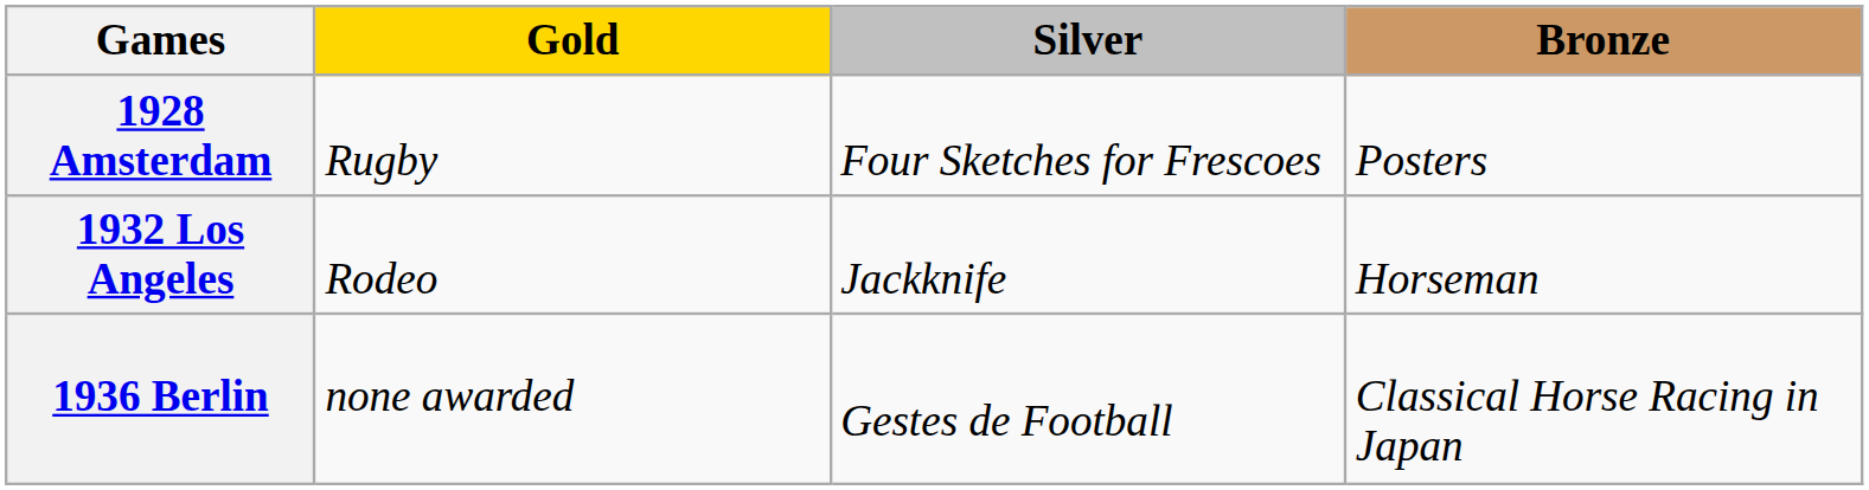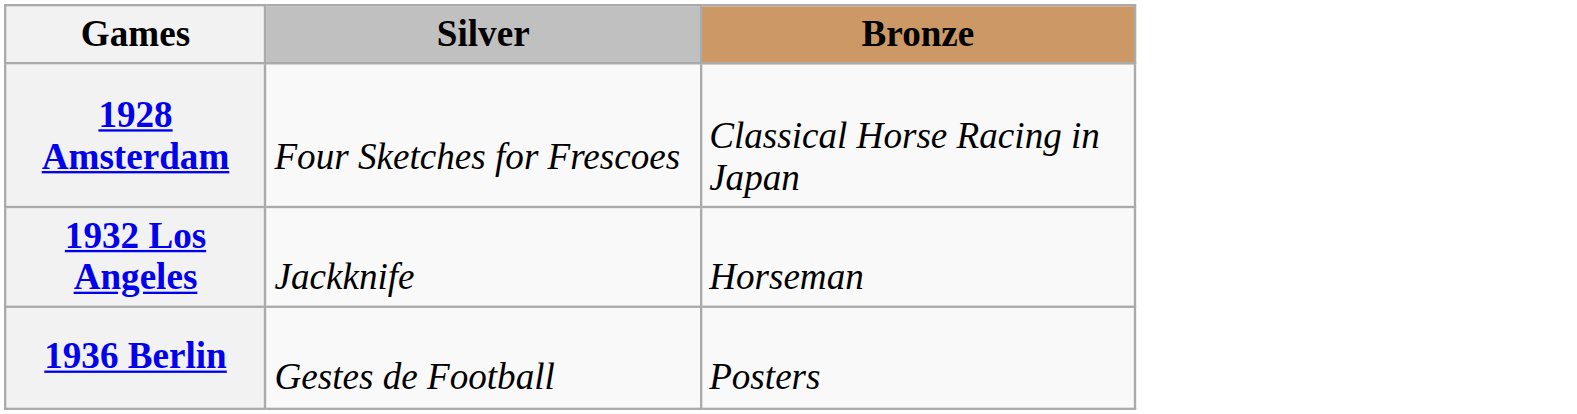 <table class="wikitable sortable plainrowheaders">
 <tr>
 <th scope="col" style="width:105px;">Games</th>
-<th scope="col" style="background-color:gold; width:180px;">Gold</th>
 <th scope="col" style="background-color:silver; width:180px;">Silver</th>
 <th scope="col" style="background-color:#cc9966; width:180px;">Bronze</th>
 </tr>
 <tr>
 <th scope="row"><a href='#'>1928 Amsterdam</a></th>
-<td><br><em>Rugby</em></td>
 <td><br><em>Four Sketches for Frescoes</em></td>
-<td><br><em>Posters</em></td>
+<td><br><em>Classical Horse Racing in Japan</em></td>
 </tr>
 <tr>
 <th scope="row"><a href='#'>1932 Los Angeles</a></th>
-<td><br><em>Rodeo</em></td>
 <td><br><em>Jackknife</em></td>
 <td><br><em>Horseman</em></td>
 </tr>
 <tr>
 <th scope="row"><a href='#'>1936 Berlin</a></th>
-<td><em>none awarded</em></td>
 <td><br><em>Gestes de Football</em></td>
-<td><br><em>Classical Horse Racing in Japan</em></td>
+<td><br><em>Posters</em></td>
 </tr>
 </table>
